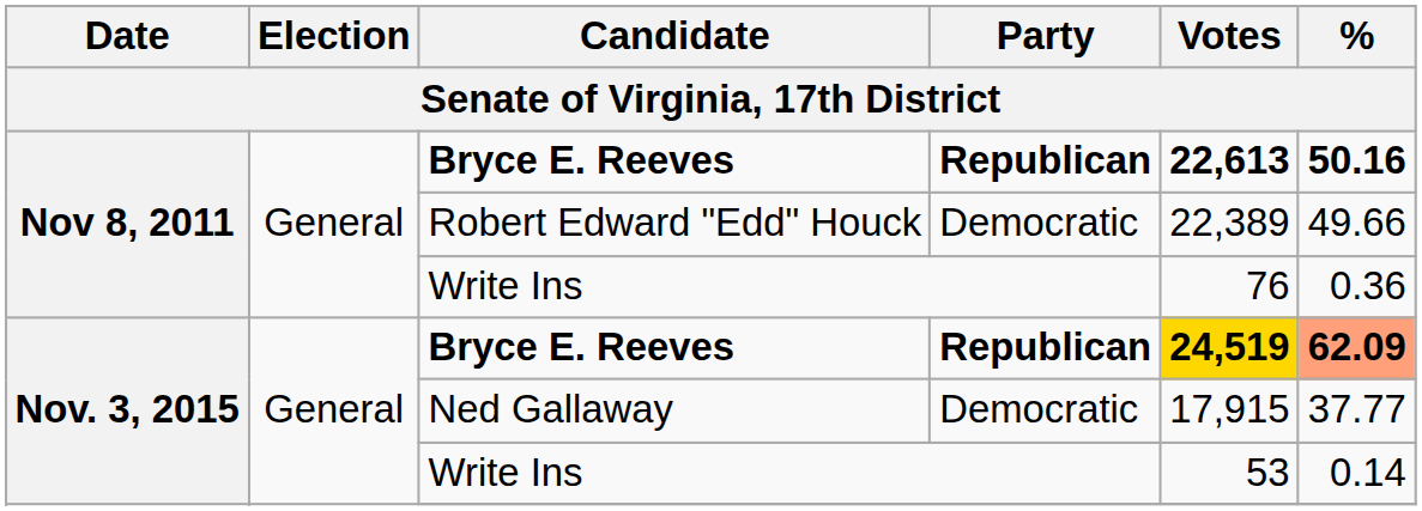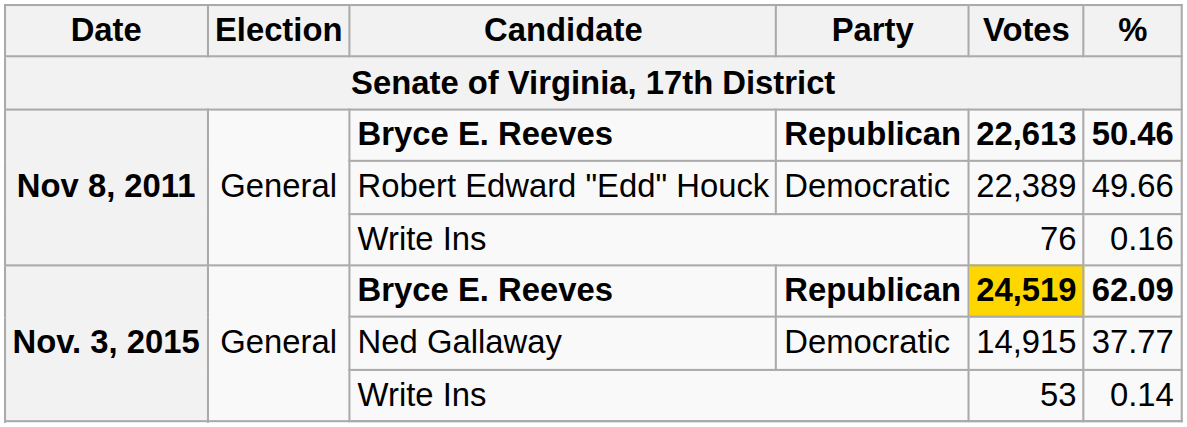 <table class="wikitable">
 <tr>
 <th>Date</th>
 <th>Election</th>
 <th>Candidate</th>
 <th>Party</th>
 <th>Votes</th>
 <th>%</th>
 </tr>
 <tr>
 <th colspan="6">Senate of Virginia, 17th District</th>
 </tr>
 <tr>
 <th rowspan="3">Nov 8, 2011</th>
 <td rowspan="3" align="center">General</td>
 <td><strong>Bryce E. Reeves</strong></td>
 <td><strong>Republican</strong></td>
 <td align="right"><strong>22,613</strong></td>
-<td align="right"><strong>50.16</strong></td>
+<td align="right"><strong>50.46</strong></td>
 </tr>
 <tr>
 <td>Robert Edward "Edd" Houck</td>
 <td>Democratic</td>
 <td align="right">22,389</td>
 <td align="right">49.66</td>
 </tr>
 <tr>
 <td colspan="2">Write Ins</td>
 <td align="right">76</td>
-<td align="right">0.36</td>
+<td align="right">0.16</td>
 </tr>
 <tr>
 <th rowspan="5">Nov. 3, 2015</th>
 <td rowspan="5" align="center">General</td>
 <td><strong>Bryce E. Reeves</strong></td>
 <td><strong>Republican</strong></td>
 <td align="right" style="background: gold;"><strong>24,519</strong></td>
-<td align="right" style="background: lightsalmon;"><strong>62.09</strong></td>
+<td align="right"><strong>62.09</strong></td>
 </tr>
 <tr>
 <td>Ned Gallaway</td>
 <td>Democratic</td>
-<td align="right">17,915</td>
+<td align="right">14,915</td>
 <td align="right">37.77</td>
 </tr>
 <tr>
 <td colspan="2">Write Ins</td>
 <td align="right">53</td>
 <td align="right">0.14</td>
 </tr>
 <tr>
 </tr>
 </table>
